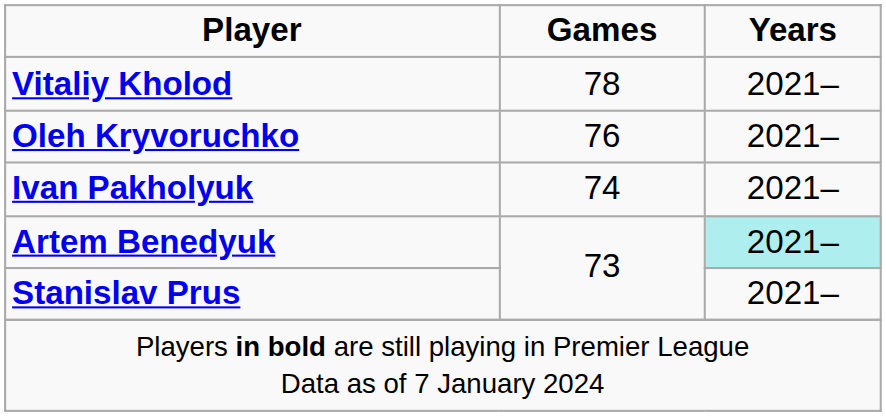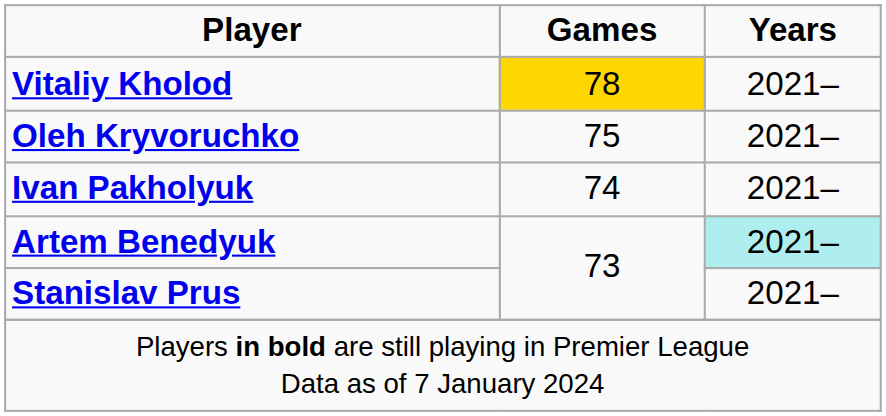 <table class="wikitable" style="text-align:center;margin-left:1em;float:right;width:48%;">
 <tr>
 <td align="center"><strong>Player</strong></td>
 <td align="center"><strong>Games</strong></td>
 <td align="center"><strong>Years</strong></td>
 </tr>
 <tr>
 <td style="text-align:left;"> <strong><a href='#'>Vitaliy Kholod</a></strong></td>
-<td align="center">78</td>
+<td align="center" style="background: gold;">78</td>
 <td align="center">2021–</td>
 </tr>
 <tr>
 <td style="text-align:left;"> <strong><a href='#'>Oleh Kryvoruchko</a></strong></td>
-<td align="center">76</td>
+<td align="center">75</td>
 <td align="center">2021–</td>
 </tr>
 <tr>
 <td style="text-align:left;"> <strong><a href='#'>Ivan Pakholyuk</a></strong></td>
 <td align="center">74</td>
 <td align="center">2021–</td>
 </tr>
 <tr>
 <td style="text-align:left;"> <strong><a href='#'>Artem Benedyuk</a></strong></td>
 <td align="center" rowspan=2>73</td>
 <td align="center" style="background: paleturquoise;">2021–</td>
 </tr>
 <tr>
 <td style="text-align:left;"> <strong><a href='#'>Stanislav Prus</a></strong></td>
 <td align="center">2021–</td>
 </tr>
 <tr>
 </tr>
 <tr>
 <td colspan="4"><small>Players <strong>in bold</strong> are still playing in Premier League</small><br><small>Data as of 7 January 2024</small></td>
 </tr>
 </table>
